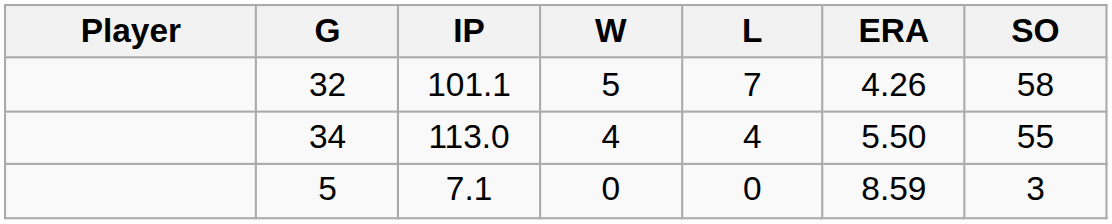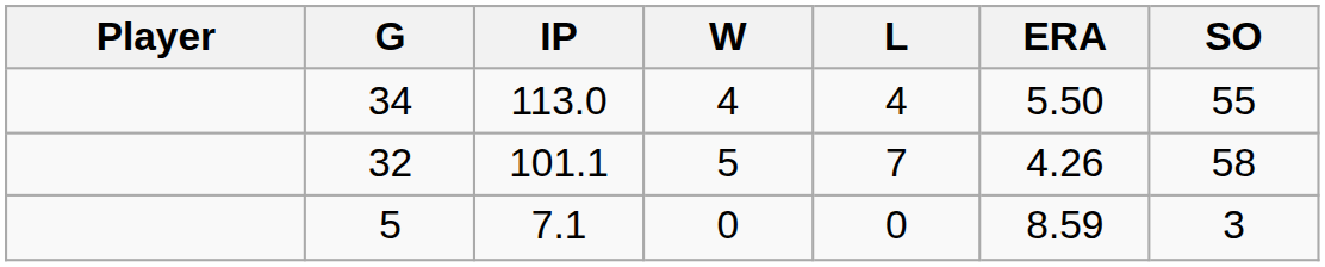 <table class="wikitable sortable">
 <tr>
 <th bgcolor="#DDDDFF" width="16%">Player</th>
 <th bgcolor="#DDDDFF" width="9%">G</th>
 <th bgcolor="#DDDDFF" width="9%">IP</th>
 <th bgcolor="#DDDDFF" width="9%">W</th>
 <th bgcolor="#DDDDFF" width="9%">L</th>
 <th bgcolor="#DDDDFF" width="9%">ERA</th>
 <th bgcolor="#DDDDFF" width="9%">SO</th>
 </tr>
 <tr align="center">
 <td></td>
+<td>34</td>
+<td>113.0</td>
+<td>4</td>
+<td>4</td>
+<td>5.50</td>
+<td>55</td>
+</tr>
+<tr align="center">
+<td></td>
 <td>32</td>
 <td>101.1</td>
 <td>5</td>
 <td>7</td>
 <td>4.26</td>
 <td>58</td>
-</tr>
-<tr align="center">
-<td></td>
-<td>34</td>
-<td>113.0</td>
-<td>4</td>
-<td>4</td>
-<td>5.50</td>
-<td>55</td>
 </tr>
 <tr align="center">
 <td></td>
 <td>5</td>
 <td>7.1</td>
 <td>0</td>
 <td>0</td>
 <td>8.59</td>
 <td>3</td>
 </tr>
 </table>
